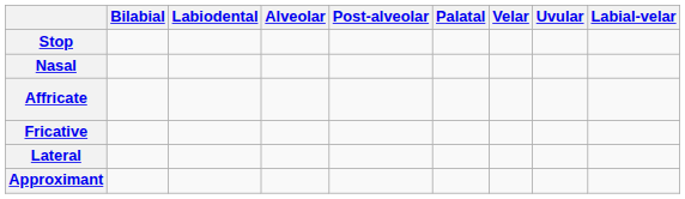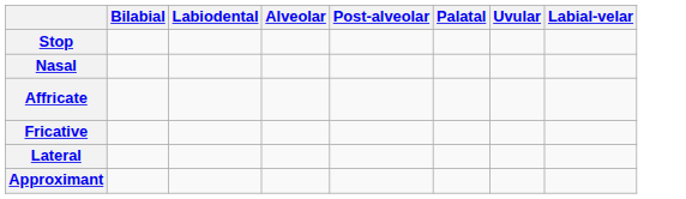 <table class="wikitable" style="text-align: center;">
 <tr>
 <th></th>
 <th><a href='#'>Bilabial</a></th>
 <th><a href='#'>Labiodental</a></th>
 <th><a href='#'>Alveolar</a></th>
 <th><a href='#'>Post-alveolar</a></th>
 <th><a href='#'>Palatal</a></th>
-<th><a href='#'>Velar</a></th>
 <th><a href='#'>Uvular</a></th>
 <th><a href='#'>Labial-velar</a></th>
 </tr>
 <tr>
 <th><a href='#'>Stop</a></th>
 <td>  </td>
 <td></td>
 <td>  </td>
 <td></td>
 <td></td>
-<td>  </td>
 <td></td>
 <td>  </td>
 </tr>
 <tr>
 <th><a href='#'>Nasal</a></th>
 <td></td>
 <td></td>
 <td></td>
 <td></td>
 <td><br></td>
 <td></td>
 <td></td>
-<td></td>
 </tr>
 <tr>
 <th><a href='#'>Affricate</a></th>
 <td></td>
 <td></td>
 <td></td>
 <td>  <br>  </td>
 <td></td>
 <td></td>
 <td></td>
-<td></td>
 </tr>
 <tr>
 <th><a href='#'>Fricative</a></th>
 <td></td>
 <td>  </td>
 <td>  </td>
-<td></td>
 <td></td>
 <td></td>
 <td><br></td>
 <td></td>
 </tr>
 <tr>
 <th><a href='#'>Lateral</a></th>
 <td></td>
 <td></td>
 <td> </td>
 <td></td>
 <td></td>
 <td></td>
 <td></td>
-<td></td>
 </tr>
 <tr>
 <th><a href='#'>Approximant</a></th>
 <td></td>
 <td></td>
 <td></td>
 <td></td>
 <td><br></td>
 <td></td>
 <td></td>
-<td></td>
 </tr>
 </table>
